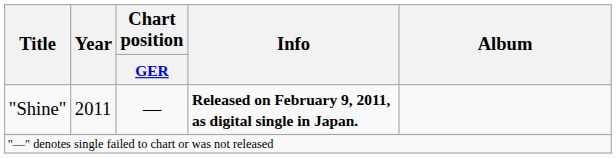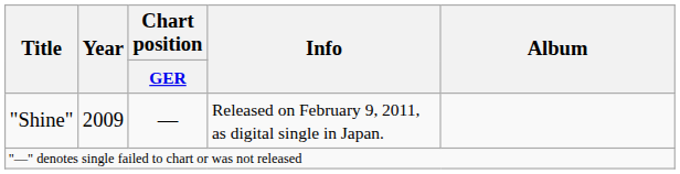 <table class="wikitable">
 <tr>
 <th rowspan="2">Title</th>
 <th rowspan="2">Year</th>
 <th colspan="1">Chart position</th>
 <th width="175" rowspan="2">Info</th>
 <th width="175" rowspan="2">Album</th>
 </tr>
 <tr>
 <th width="35"><small><a href='#'>GER</a><br></small></th>
 </tr>
 <tr>
 <td>"Shine"</td>
-<td rowspan=1>2011</td>
+<td rowspan=1>2009</td>
 <td align="center">—</td>
-<td><strong><small>Released on February 9, 2011, as digital single in Japan.</small></strong></td>
+<td><small>Released on February 9, 2011, as digital single in Japan.</small></td>
 <td></td>
 </tr>
 <tr>
 <td colspan="30" style="font-size:8pt">"—" denotes single failed to chart or was not released</td>
 </tr>
 </table>
